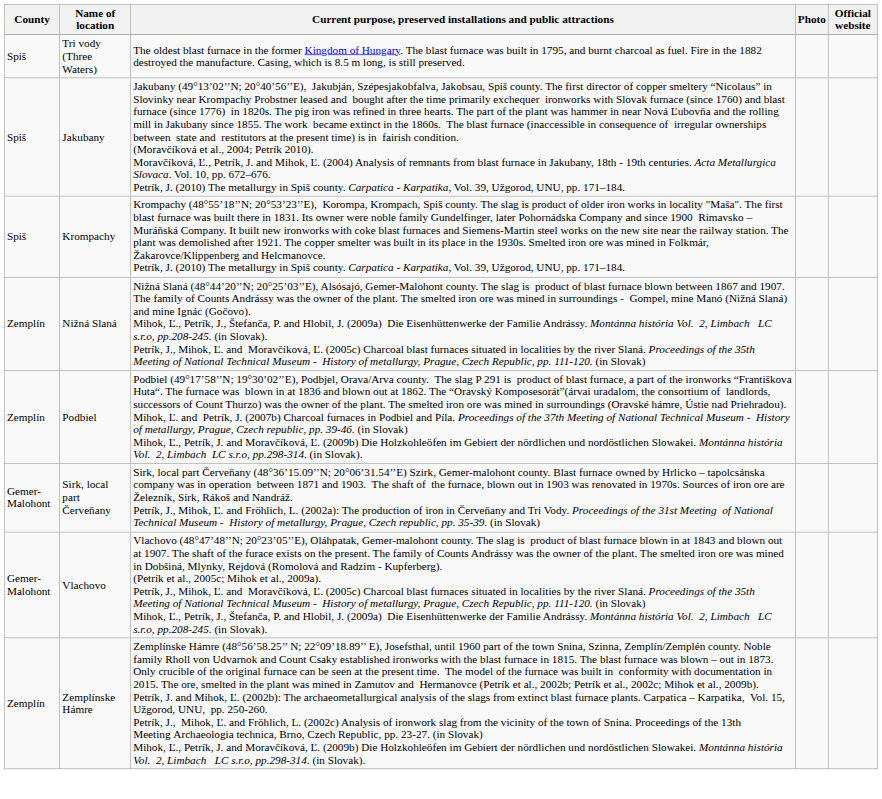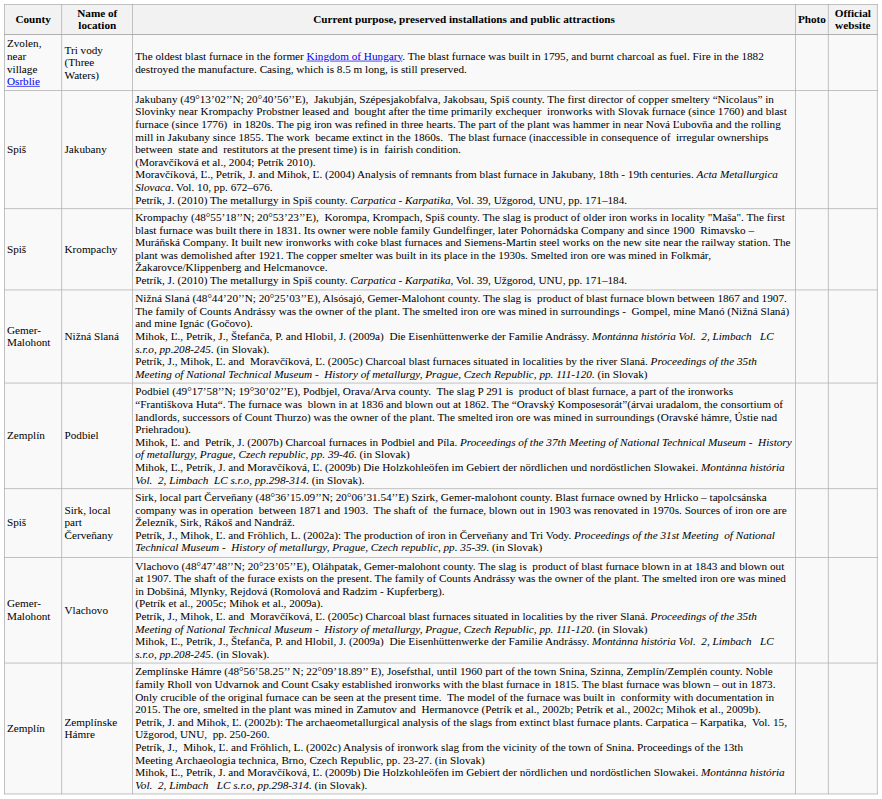 <table class="wikitable">
 <tr>
 <th>County</th>
 <th>Name of location</th>
 <th>Current purpose, preserved installations and public attractions</th>
 <th>Photo</th>
 <th>Official website</th>
 </tr>
 <tr>
 </tr>
 <tr>
-<td>Spiš</td>
+<td>Zvolen,<br>near village <a href='#'>Osrblie</a></td>
 <td>Tri vody (Three Waters)</td>
 <td>The oldest blast furnace in the former <a href='#'>Kingdom of Hungary</a>. The blast furnace was built in 1795, and burnt charcoal as fuel. Fire in the 1882 destroyed the manufacture. Casing, which is 8.5 m long, is still preserved.</td>
 <td></td>
 <td></td>
 </tr>
 <tr>
 <td>Spiš</td>
 <td>Jakubany</td>
 <td>Jakubany (49°13’02’’N; 20°40’56’’E),  Jakubján, Szépesjakobfalva, Jakobsau, Spiš county. The first director of copper smeltery “Nicolaus” in Slovinky near Krompachy Probstner leased and  bought after the time primarily exchequer  ironworks with Slovak furnace (since 1760) and blast furnace (since 1776)  in 1820s. The pig iron was refined in three hearts. The part of the plant was hammer in near Nová Ľubovňa and the rolling mill in Jakubany since 1855. The work  became extinct in the 1860s.  The blast furnace (inaccessible in consequence of  irregular ownerships between  state and  restitutors at the present time) is in  fairish condition.<br>(Moravčíková et al., 2004; Petrík 2010).<br>Moravčíková, Ľ., Petrík, J. and Mihok, Ľ. (2004) Analysis of remnants from blast furnace in Jakubany, 18th - 19th centuries. <em>Acta Metallurgica Slovaca</em>. Vol. 10, pp. 672–676.<br>Petrík, J. (2010) The metallurgy in Spiš county. <em>Carpatica - Karpatika</em>, Vol. 39, Užgorod, UNU, pp. 171–184.</td>
 <td></td>
 <td></td>
 </tr>
 <tr>
 <td>Spiš</td>
 <td>Krompachy</td>
 <td>Krompachy (48°55’18’’N; 20°53’23’’E),  Korompa, Krompach, Spiš county. The slag is product of older iron works in locality "Maša". The first blast furnace was built there in 1831. Its owner were noble family Gundelfinger, later Pohornádska Company and since 1900  Rimavsko – Muráňská Company. It built new ironworks with coke blast furnaces and Siemens-Martin steel works on the new site near the railway station. The plant was demolished after 1921. The copper smelter was built in its place in the 1930s. Smelted iron ore was mined in Folkmár, Žakarovce/Klippenberg and Helcmanovce.<br>Petrík, J. (2010) The metallurgy in Spiš county. <em>Carpatica - Karpatika</em>, Vol. 39, Užgorod, UNU, pp. 171–184.</td>
 <td></td>
 <td></td>
 </tr>
 <tr>
-<td>Zemplín</td>
+<td>Gemer-Malohont</td>
 <td>Nižná Slaná</td>
 <td>Nižná Slaná (48°44’20’’N; 20°25’03’’E), Alsósajó, Gemer-Malohont county. The slag is  product of blast furnace blown between 1867 and 1907. The family of Counts Andrássy was the owner of the plant. The smelted iron ore was mined in surroundings -  Gompel, mine Manó (Nižná Slaná) and mine Ignác (Gočovo).<br>Mihok, Ľ., Petrík, J., Štefanča, P. and Hlobil, J. (2009a)  Die Eisenhüttenwerke der Familie Andrássy. <em>Montánna história Vol.  2, Limbach   LC s.r.o, pp.208-245</em>. (in Slovak).<br>Petrík, J., Mihok, Ľ. and  Moravčíková, Ľ. (2005c) Charcoal blast furnaces situated in localities by the river Slaná. <em>Proceedings of the 35th Meeting of National Technical Museum -  History of metallurgy, Prague, Czech Republic, pp. 111-120.</em> (in Slovak)</td>
 <td></td>
 <td></td>
 </tr>
 <tr>
 <td>Zemplín</td>
 <td>Podbiel</td>
 <td>Podbiel (49°17’58’’N; 19°30’02’’E), Podbjel, Orava/Arva county.  The slag P 291 is  product of blast furnace, a part of the ironworks “Františkova Huta“. The furnace was  blown in at 1836 and blown out at 1862. The “Oravský Komposesorát”(árvai uradalom, the consortium of  landlords, successors of Count Thurzo) was the owner of the plant. The smelted iron ore was mined in surroundings (Oravské hámre, Ústie nad Priehradou).<br>Mihok, Ľ. and  Petrík, J. (2007b) Charcoal furnaces in Podbiel and Píla. <em>Proceedings of the 37th Meeting of National Technical Museum -  History of metallurgy, Prague, Czech republic, pp. 39-46.</em> (in Slovak)<br>Mihok, Ľ., Petrík, J. and Moravčíková, Ľ. (2009b) Die Holzkohleöfen im Gebiert der nördlichen und nordöstlichen Slowakei. <em>Montánna história Vol.  2, Limbach  LC s.r.o, pp.298-314</em>. (in Slovak).</td>
 <td></td>
 <td></td>
 </tr>
 <tr>
-<td>Gemer-Malohont</td>
+<td>Spiš</td>
 <td>Sirk, local part Červeňany</td>
 <td>Sirk, local part Červeňany (48°36’15.09’’N; 20°06’31.54’’E) Szirk, Gemer-malohont county. Blast furnace owned by Hrlicko – tapolcsánska company was in operation  between 1871 and 1903.  The shaft of  the furnace, blown out in 1903 was renovated in 1970s. Sources of iron ore are Železník, Sirk, Rákoš and Nandráž.<br>Petrík, J., Mihok, Ľ. and Fröhlich, L. (2002a): The production of iron in Červeňany and Tri Vody. <em>Proceedings of the 31st Meeting  of National Technical Museum -  History of metallurgy, Prague, Czech republic, pp. 35-39.</em> (in Slovak)</td>
 <td></td>
 <td></td>
 </tr>
 <tr>
 <td>Gemer-Malohont</td>
 <td>Vlachovo</td>
 <td>Vlachovo (48°47’48’’N; 20°23’05’’E), Oláhpatak, Gemer-malohont county. The slag is  product of blast furnace blown in at 1843 and blown out at 1907. The shaft of the furace exists on the present. The family of Counts Andrássy was the owner of the plant. The smelted iron ore was mined in Dobšiná, Mlynky, Rejdová (Romolová and Radzim - Kupferberg).<br>(Petrík et al., 2005c; Mihok et al., 2009a).<br>Petrík, J., Mihok, Ľ. and  Moravčíková, Ľ. (2005c) Charcoal blast furnaces situated in localities by the river Slaná. <em>Proceedings of the 35th Meeting of National Technical Museum -  History of metallurgy, Prague, Czech Republic, pp. 111-120.</em> (in Slovak)<br>Mihok, Ľ., Petrík, J., Štefanča, P. and Hlobil, J. (2009a)  Die Eisenhüttenwerke der Familie Andrássy. <em>Montánna história Vol.  2, Limbach   LC s.r.o, pp.208-245</em>. (in Slovak).</td>
 <td></td>
 <td></td>
 </tr>
 <tr>
 <td>Zemplín</td>
 <td>Zemplínske Hámre</td>
 <td>Zemplínske Hámre (48°56’58.25’’ N; 22°09’18.89’’ E), Josefsthal, until 1960 part of the town Snina, Szinna, Zemplín/Zemplén county. Noble family Rholl von Udvarnok and Count Csaky established ironworks with the blast furnace in 1815. The blast furnace was blown – out in 1873. Only crucible of the original furnace can be seen at the present time.  The model of the furnace was built in  conformity with documentation in 2015. The ore, smelted in the plant was mined in Zamutov and  Hermanovce (Petrík et al., 2002b; Petrík et al., 2002c; Mihok et al., 2009b).<br>Petrík, J. and Mihok, Ľ. (2002b): The archaeometallurgical analysis of the slags from extinct blast furnace plants. Carpatica – Karpatika,  Vol. 15, Užgorod, UNU,  pp. 250-260.<br>Petrík, J.,  Mihok, Ľ. and Fröhlich, L. (2002c) Analysis of ironwork slag from the vicinity of the town of Snina. Proceedings of the 13th Meeting Archaeologia technica, Brno, Czech Republic, pp. 23-27. (in Slovak)<br>Mihok, Ľ., Petrík, J. and Moravčíková, Ľ. (2009b) Die Holzkohleöfen im Gebiert der nördlichen und nordöstlichen Slowakei. <em>Montánna história Vol.  2, Limbach   LC s.r.o, pp.298-314</em>. (in Slovak).</td>
 <td></td>
 <td></td>
 </tr>
 </table>
